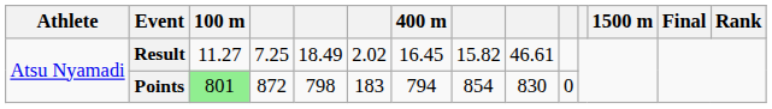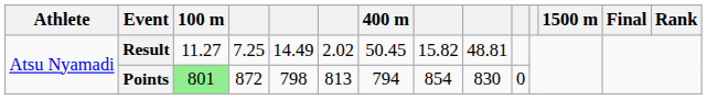 <table class="wikitable" style="font-size:90%;">
 <tr>
 <th>Athlete</th>
 <th>Event</th>
 <th>100 m</th>
 <th></th>
 <th></th>
 <th></th>
 <th>400 m</th>
 <th></th>
 <th></th>
 <th></th>
 <th></th>
 <th>1500 m</th>
 <th>Final</th>
 <th>Rank</th>
 </tr>
 <tr align=center>
 <td align=left rowspan=2><a href='#'>Atsu Nyamadi</a></td>
 <th style="font-size:95%">Result</th>
 <td>11.27</td>
 <td>7.25</td>
-<td>18.49</td>
+<td>14.49</td>
 <td>2.02</td>
-<td>16.45</td>
+<td>50.45</td>
 <td>15.82</td>
-<td>46.61</td>
+<td>48.81</td>
 <td></td>
 <td colspan=2 rowspan=2></td>
 <td rowspan=2 colspan=2></td>
 </tr>
 <tr align=center>
 <th style="font-size:95%">Points</th>
 <td style="background: lightgreen;">801</td>
 <td>872</td>
 <td>798</td>
-<td>183</td>
+<td>813</td>
 <td>794</td>
 <td>854</td>
 <td>830</td>
 <td>0</td>
 </tr>
 </table>
